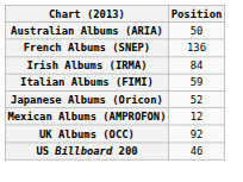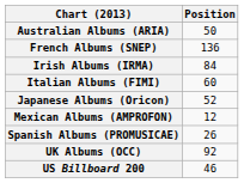 <table class="wikitable sortable plainrowheaders" style="text-align:center">
 <tr>
 <th scope="col">Chart (2013)</th>
 <th scope="col">Position</th>
 </tr>
 <tr>
 <th scope="row">Australian Albums (ARIA)</th>
 <td>50</td>
 </tr>
 <tr>
 <th scope="row">French Albums (SNEP)</th>
 <td>136</td>
 </tr>
 <tr>
 <th scope="row">Irish Albums (IRMA)</th>
 <td>84</td>
 </tr>
 <tr>
 <th scope="row">Italian Albums (FIMI)</th>
-<td>59</td>
+<td>60</td>
 </tr>
 <tr>
 <th scope="row">Japanese Albums (Oricon)</th>
 <td>52</td>
 </tr>
 <tr>
 <th scope="row">Mexican Albums (AMPROFON)</th>
 <td>12</td>
 </tr>
 <tr>
+<th scope="row">Spanish Albums (PROMUSICAE)</th>
+<td>26</td>
+</tr>
+<tr>
 <th scope="row">UK Albums (OCC)</th>
 <td>92</td>
 </tr>
 <tr>
 <th scope="row">US <em>Billboard</em> 200</th>
 <td>46</td>
 </tr>
 </table>
